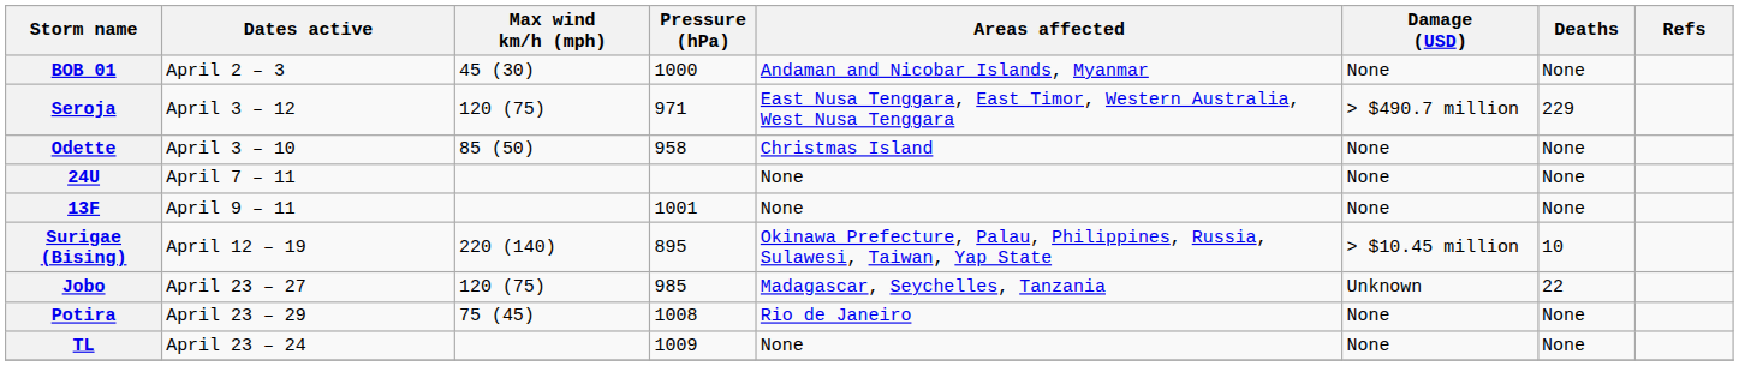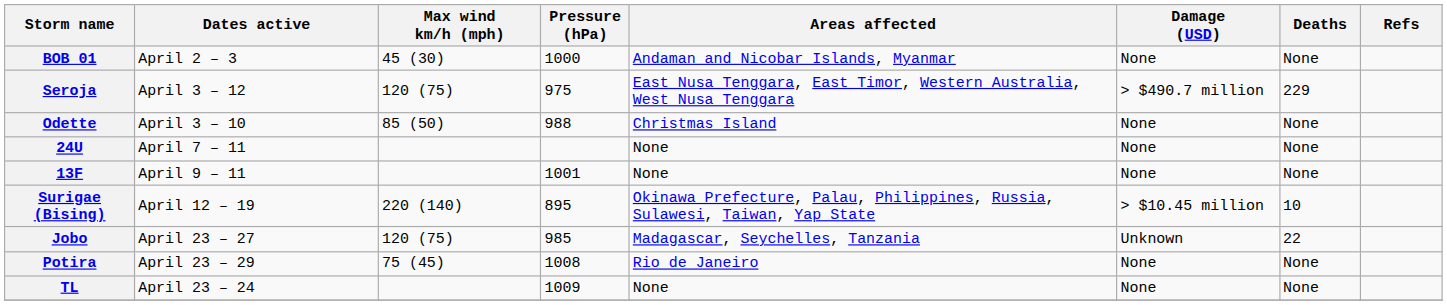 <table class="wikitable sortable">
 <tr>
 <th width="8%">Storm name</th>
 <th width="15%">Dates active</th>
 <th width="10%">Max wind<br>km/h (mph)</th>
 <th width="5%">Pressure<br>(hPa)</th>
 <th width="30%">Areas affected</th>
 <th width="10%">Damage<br>(<a href='#'>USD</a>)</th>
 <th width="5%">Deaths</th>
 <th width="5%">Refs</th>
 </tr>
 <tr>
 <th><a href='#'>BOB 01</a></th>
 <td>April 2 – 3</td>
 <td>45 (30)</td>
 <td>1000</td>
 <td><a href='#'>Andaman and Nicobar Islands</a>, <a href='#'>Myanmar</a></td>
 <td>None</td>
 <td>None</td>
 <td></td>
 </tr>
 <tr>
 <th><a href='#'>Seroja</a></th>
 <td>April 3 – 12</td>
 <td>120 (75)</td>
-<td>971</td>
+<td>975</td>
 <td><a href='#'>East Nusa Tenggara</a>, <a href='#'>East Timor</a>, <a href='#'>Western Australia</a>, <a href='#'>West Nusa Tenggara</a></td>
 <td>> $490.7 million</td>
 <td>229 </td>
 <td></td>
 </tr>
 <tr>
 <th><a href='#'>Odette</a></th>
 <td>April 3 – 10</td>
 <td>85 (50)</td>
-<td>958</td>
+<td>988</td>
 <td><a href='#'>Christmas Island</a></td>
 <td>None</td>
 <td>None</td>
 <td></td>
 </tr>
 <tr>
 <th><a href='#'>24U</a></th>
 <td>April 7 – 11</td>
 <td></td>
 <td></td>
 <td>None</td>
 <td>None</td>
 <td>None</td>
 <td></td>
 </tr>
 <tr>
 <th><a href='#'>13F</a></th>
 <td>April 9 – 11</td>
 <td></td>
 <td>1001</td>
 <td>None</td>
 <td>None</td>
 <td>None</td>
 <td></td>
 </tr>
 <tr>
 <th><a href='#'>Surigae (Bising)</a></th>
 <td>April 12 – 19</td>
 <td>220 (140)</td>
 <td>895</td>
 <td><a href='#'>Okinawa Prefecture</a>, <a href='#'>Palau</a>, <a href='#'>Philippines</a>, <a href='#'>Russia</a>, <a href='#'>Sulawesi</a>, <a href='#'>Taiwan</a>, <a href='#'>Yap State</a></td>
 <td>> $10.45 million</td>
 <td>10 </td>
 <td></td>
 </tr>
 <tr>
 <th><a href='#'>Jobo</a></th>
 <td>April 23 – 27</td>
 <td>120 (75)</td>
 <td>985</td>
 <td><a href='#'>Madagascar</a>, <a href='#'>Seychelles</a>, <a href='#'>Tanzania</a></td>
 <td>Unknown</td>
 <td>22</td>
 <td></td>
 </tr>
 <tr>
 <th><a href='#'>Potira</a></th>
 <td>April 23 – 29</td>
 <td>75 (45)</td>
 <td>1008</td>
 <td><a href='#'>Rio de Janeiro</a></td>
 <td>None</td>
 <td>None</td>
 <td></td>
 </tr>
 <tr>
 <th><a href='#'>TL</a></th>
 <td>April 23 – 24</td>
 <td></td>
 <td>1009</td>
 <td>None</td>
 <td>None</td>
 <td>None</td>
 <td></td>
 </tr>
 <tr>
 </tr>
 </table>
